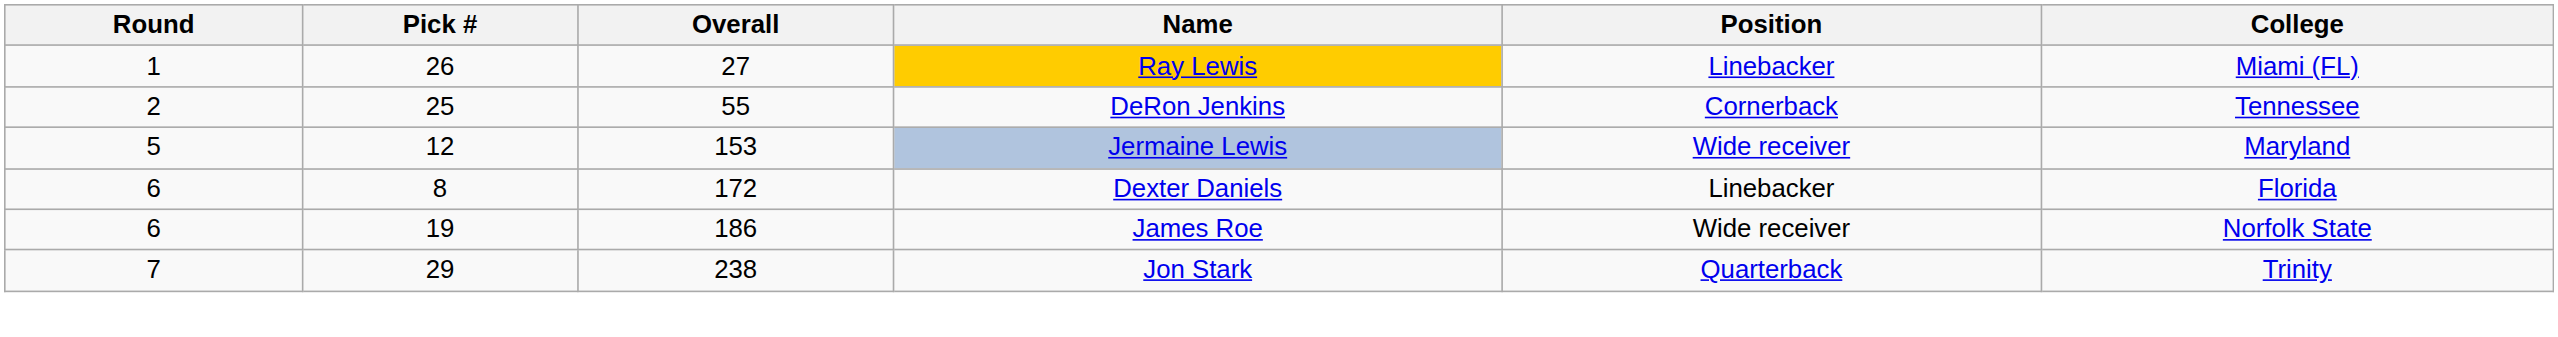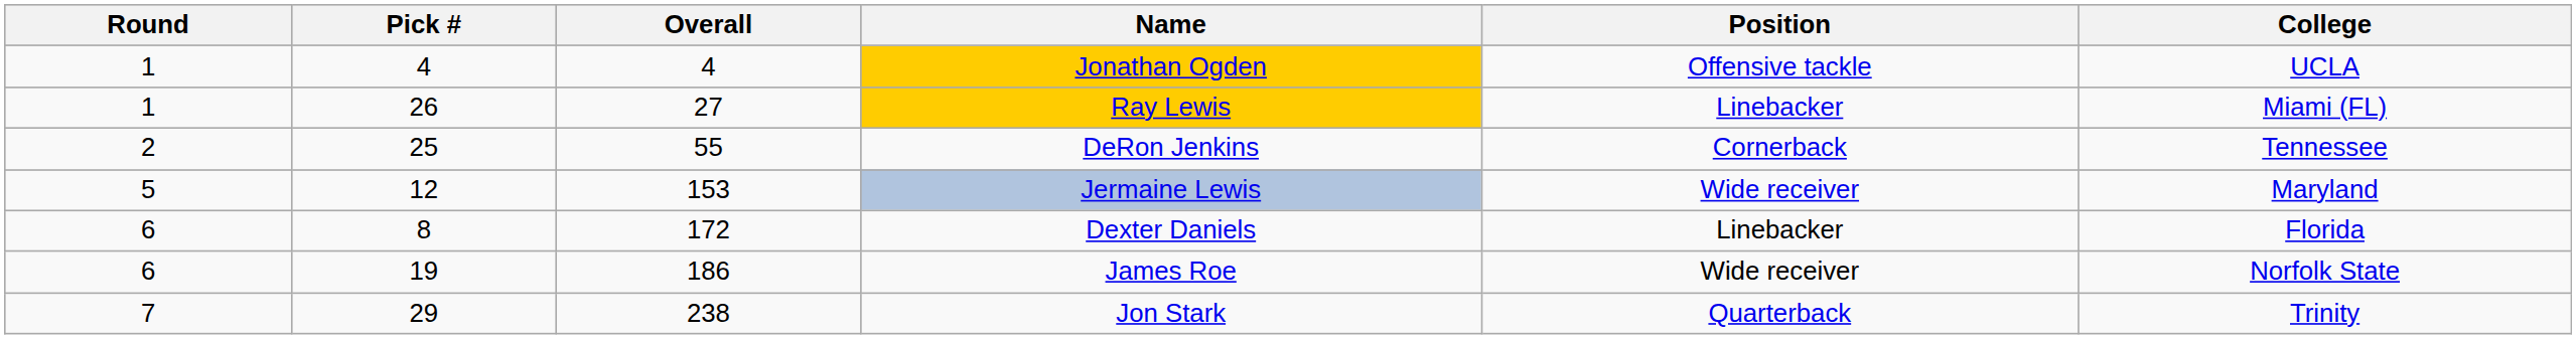 <table class="wikitable sortable sortable" style="width: 100%; text-align:center">
 <tr>
 <th>Round</th>
 <th>Pick #</th>
 <th>Overall</th>
 <th>Name</th>
 <th>Position</th>
 <th>College</th>
+</tr>
+<tr>
+<td>1</td>
+<td>4</td>
+<td>4</td>
+<td bgcolor=#FFCC00><a href='#'>Jonathan Ogden</a></td>
+<td><a href='#'>Offensive tackle</a></td>
+<td><a href='#'>UCLA</a></td>
 </tr>
 <tr>
 <td>1</td>
 <td>26</td>
 <td>27</td>
 <td bgcolor=#FFCC00><a href='#'>Ray Lewis</a></td>
 <td><a href='#'>Linebacker</a></td>
 <td><a href='#'>Miami (FL)</a></td>
 </tr>
 <tr>
 <td>2</td>
 <td>25</td>
 <td>55</td>
 <td><a href='#'>DeRon Jenkins</a></td>
 <td><a href='#'>Cornerback</a></td>
 <td><a href='#'>Tennessee</a></td>
 </tr>
 <tr>
 <td>5</td>
 <td>12</td>
 <td>153</td>
 <td style="background:lightsteelblue;"><a href='#'>Jermaine Lewis</a></td>
 <td><a href='#'>Wide receiver</a></td>
 <td><a href='#'>Maryland</a></td>
 </tr>
 <tr>
 <td>6</td>
 <td>8</td>
 <td>172</td>
 <td><a href='#'>Dexter Daniels</a></td>
 <td>Linebacker</td>
 <td><a href='#'>Florida</a></td>
 </tr>
 <tr>
 <td>6</td>
 <td>19</td>
 <td>186</td>
 <td><a href='#'>James Roe</a></td>
 <td>Wide receiver</td>
 <td><a href='#'>Norfolk State</a></td>
 </tr>
 <tr>
 <td>7</td>
 <td>29</td>
 <td>238</td>
 <td><a href='#'>Jon Stark</a></td>
 <td><a href='#'>Quarterback</a></td>
 <td><a href='#'>Trinity</a></td>
 </tr>
 </table>
